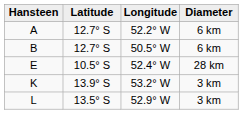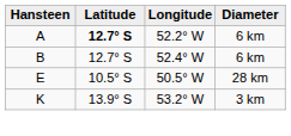 <table class="wikitable">
 <tr>
 <th width="25%" style="background:#eeeeee;">Hansteen</th>
 <th width="25%" style="background:#eeeeee;">Latitude</th>
 <th width="25%" style="background:#eeeeee;">Longitude</th>
 <th width="25%" style="background:#eeeeee;">Diameter</th>
 </tr>
 <tr>
 <td align="center">A</td>
-<td align="center">12.7° S</td>
+<td align="center"><strong>12.7° S</strong></td>
 <td align="center">52.2° W</td>
 <td align="center">6 km</td>
 </tr>
 <tr>
 <td align="center">B</td>
 <td align="center">12.7° S</td>
-<td align="center">50.5° W</td>
+<td align="center">52.4° W</td>
 <td align="center">6 km</td>
 </tr>
 <tr>
 <td align="center">E</td>
 <td align="center">10.5° S</td>
-<td align="center">52.4° W</td>
+<td align="center">50.5° W</td>
 <td align="center">28 km</td>
 </tr>
 <tr>
 <td align="center">K</td>
 <td align="center">13.9° S</td>
 <td align="center">53.2° W</td>
 <td align="center">3 km</td>
 </tr>
-<tr>
-<td align="center">L</td>
-<td align="center">13.5° S</td>
-<td align="center">52.9° W</td>
-<td align="center">3 km</td>
-</tr>
 </table>
